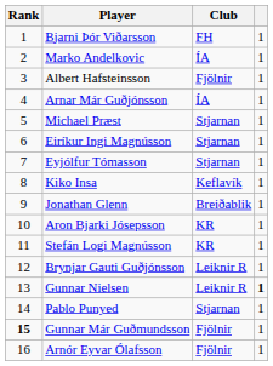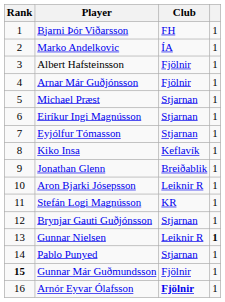 <table class="wikitable sortable" style="text-align:center">
 <tr>
 <th>Rank</th>
 <th>Player</th>
 <th>Club</th>
 <th></th>
 </tr>
 <tr>
 <td>1</td>
 <td align="left"> <a href='#'>Bjarni Þór Viðarsson</a></td>
 <td align="left"><a href='#'>FH</a></td>
 <td>1</td>
 </tr>
 <tr>
 <td>2</td>
 <td align="left"> <a href='#'>Marko Andelkovic</a></td>
 <td align="left"><a href='#'>ÍA</a></td>
 <td>1</td>
 </tr>
 <tr>
 <td>3</td>
 <td align="left"> Albert Hafsteinsson</td>
 <td align="left"><a href='#'>Fjölnir</a></td>
 <td>1</td>
 </tr>
 <tr>
 <td>4</td>
 <td align="left"> <a href='#'>Arnar Már Guðjónsson</a></td>
-<td align="left"><a href='#'>ÍA</a></td>
+<td align="left"><a href='#'>Fjölnir</a></td>
 <td>1</td>
 </tr>
 <tr>
 <td>5</td>
 <td align="left"> <a href='#'>Michael Præst</a></td>
 <td align="left"><a href='#'>Stjarnan</a></td>
 <td>1</td>
 </tr>
 <tr>
 <td>6</td>
 <td align="left"> <a href='#'>Eiríkur Ingi Magnússon</a></td>
 <td align="left"><a href='#'>Stjarnan</a></td>
 <td>1</td>
 </tr>
 <tr>
 <td>7</td>
 <td align="left"> <a href='#'>Eyjólfur Tómasson</a></td>
 <td align="left"><a href='#'>Stjarnan</a></td>
 <td>1</td>
 </tr>
 <tr>
 <td>8</td>
 <td align="left"> <a href='#'>Kiko Insa</a></td>
 <td align="left"><a href='#'>Keflavík</a></td>
 <td>1</td>
 </tr>
 <tr>
 <td>9</td>
 <td align="left"> <a href='#'>Jonathan Glenn</a></td>
 <td align="left"><a href='#'>Breiðablik</a></td>
 <td>1</td>
 </tr>
 <tr>
 <td>10</td>
 <td align="left"> <a href='#'>Aron Bjarki Jósepsson</a></td>
-<td align="left"><a href='#'>KR</a></td>
+<td align="left"><a href='#'>Leiknir R</a></td>
 <td>1</td>
 </tr>
 <tr>
 <td>11</td>
 <td align="left"> <a href='#'>Stefán Logi Magnússon</a></td>
 <td align="left"><a href='#'>KR</a></td>
 <td>1</td>
 </tr>
 <tr>
 <td>12</td>
 <td align="left"> <a href='#'>Brynjar Gauti Guðjónsson</a></td>
-<td align="left"><a href='#'>Leiknir R</a></td>
+<td align="left"><a href='#'>Stjarnan</a></td>
 <td>1</td>
 </tr>
 <tr>
 <td>13</td>
 <td align="left"> <a href='#'>Gunnar Nielsen</a></td>
 <td align="left"><a href='#'>Leiknir R</a></td>
 <td><strong>1</strong></td>
 </tr>
 <tr>
 <td>14</td>
 <td align="left"> <a href='#'>Pablo Punyed</a></td>
 <td align="left"><a href='#'>Stjarnan</a></td>
 <td>1</td>
 </tr>
 <tr>
 <td><strong>15</strong></td>
 <td align="left"> <a href='#'>Gunnar Már Guðmundsson</a></td>
 <td align="left"><a href='#'>Fjölnir</a></td>
 <td>1</td>
 </tr>
 <tr>
 <td>16</td>
 <td align="left"> <a href='#'>Arnór Eyvar Ólafsson</a></td>
-<td align="left"><a href='#'>Fjölnir</a></td>
+<td align="left"><strong><a href='#'>Fjölnir</a></strong></td>
 <td>1</td>
 </tr>
 </table>
